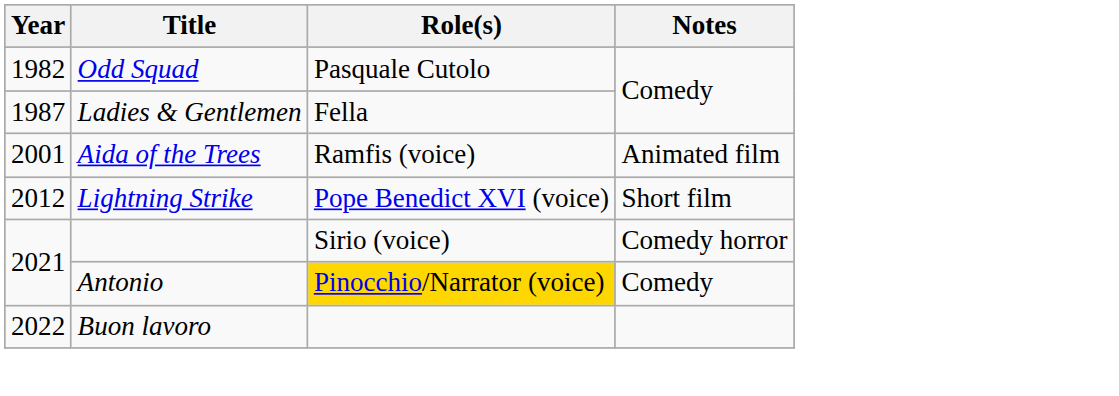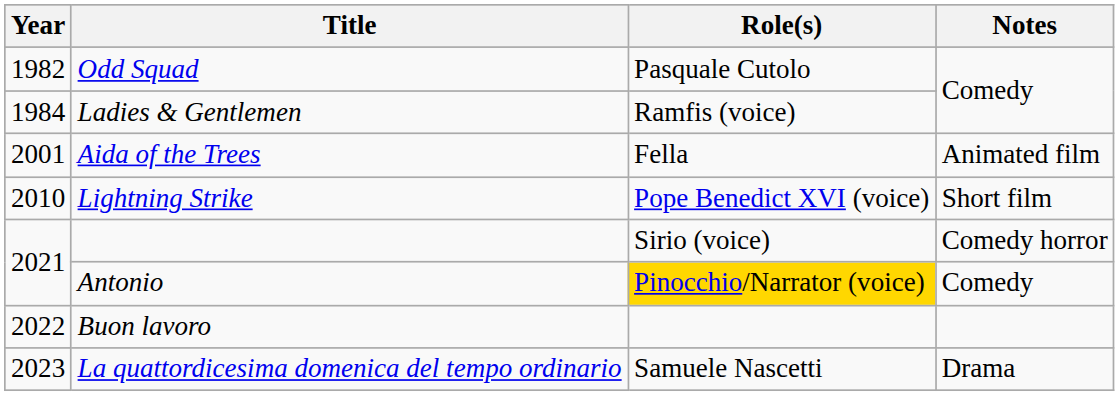 <table class="wikitable plainrowheaders sortable">
 <tr>
 <th scope="col">Year</th>
 <th scope="col">Title</th>
 <th scope="col">Role(s)</th>
 <th scope="col" class="unsortable">Notes</th>
 </tr>
 <tr>
 <td>1982</td>
 <td><em><a href='#'>Odd Squad</a></em></td>
 <td>Pasquale Cutolo</td>
 <td Rowspan=2>Comedy</td>
 </tr>
 <tr>
-<td>1987</td>
+<td>1984</td>
 <td><em>Ladies & Gentlemen</em></td>
-<td>Fella</td>
+<td>Ramfis (voice)</td>
 </tr>
 <tr>
 <td>2001</td>
 <td><em><a href='#'>Aida of the Trees</a></em></td>
-<td>Ramfis (voice)</td>
+<td>Fella</td>
 <td>Animated film</td>
 </tr>
 <tr>
-<td>2012</td>
+<td>2010</td>
 <td><em><a href='#'>Lightning Strike</a></em></td>
 <td><a href='#'>Pope Benedict XVI</a> (voice)</td>
 <td>Short film</td>
 </tr>
 <tr>
 <td rowspan=2>2021</td>
 <td><em></em></td>
 <td>Sirio (voice)</td>
 <td>Comedy horror</td>
 </tr>
 <tr>
 <td><em>Antonio</em></td>
 <td style="background: gold;"><a href='#'>Pinocchio</a>/Narrator (voice)</td>
 <td>Comedy</td>
 </tr>
 <tr>
 <td>2022</td>
 <td><em>Buon lavoro</em></td>
 <td></td>
 <td></td>
 </tr>
+<tr>
+<td>2023</td>
+<td><em><a href='#'> La quattordicesima domenica del tempo ordinario</a></em></td>
+<td>Samuele Nascetti</td>
+<td>Drama</td>
+</tr>
 </table>
